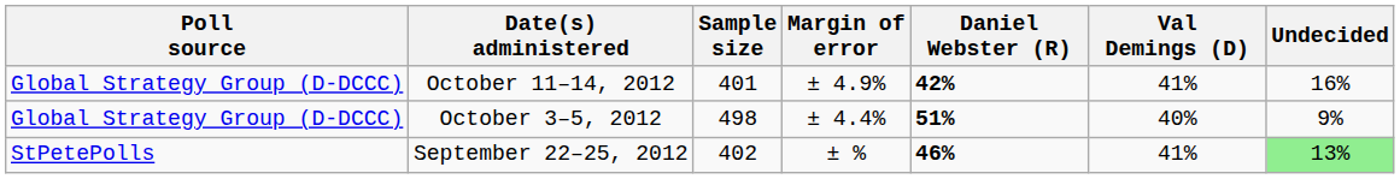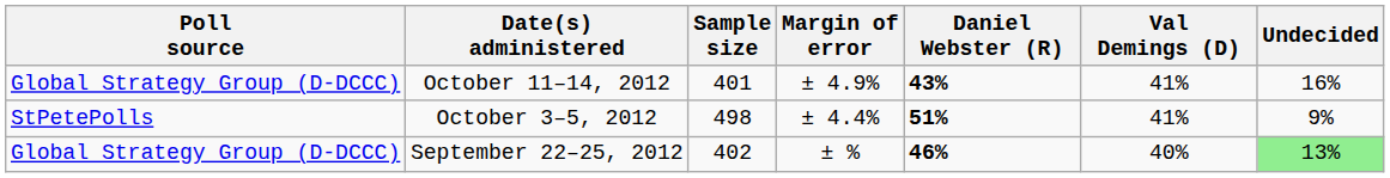 <table class="wikitable">
 <tr>
 <th>Poll<br>source</th>
 <th>Date(s)<br>administered</th>
 <th>Sample<br>size</th>
 <th>Margin of<br>error</th>
 <th style="width:100px;">Daniel<br>Webster (R)</th>
 <th style="width:100px;">Val<br>Demings (D)</th>
 <th>Undecided</th>
 </tr>
 <tr>
 <td><a href='#'>Global Strategy Group (D-DCCC)</a></td>
 <td align=center>October 11–14, 2012</td>
 <td align=center>401</td>
 <td align=center>± 4.9%</td>
-<td><strong>42%</strong></td>
+<td><strong>43%</strong></td>
 <td align=center>41%</td>
 <td align=center>16%</td>
 </tr>
 <tr>
-<td><a href='#'>Global Strategy Group (D-DCCC)</a></td>
+<td><a href='#'>StPetePolls</a></td>
 <td align=center>October 3–5, 2012</td>
 <td align=center>498</td>
 <td align=center>± 4.4%</td>
 <td><strong>51%</strong></td>
-<td align=center>40%</td>
+<td align=center>41%</td>
 <td align=center>9%</td>
 </tr>
 <tr>
-<td><a href='#'>StPetePolls</a></td>
+<td><a href='#'>Global Strategy Group (D-DCCC)</a></td>
 <td align=center>September 22–25, 2012</td>
 <td align=center>402</td>
 <td align=center>± %</td>
 <td><strong>46%</strong></td>
-<td align=center>41%</td>
+<td align=center>40%</td>
 <td align=center style="background: lightgreen;">13%</td>
 </tr>
 </table>
